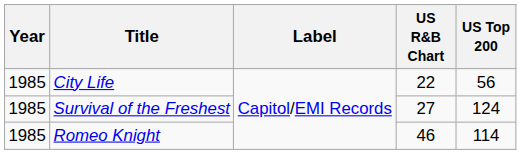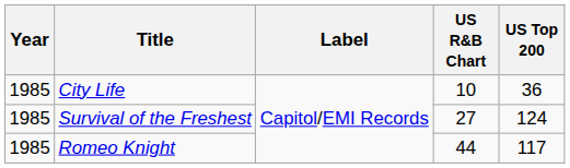 <table class="wikitable">
 <tr>
 <th>Year</th>
 <th>Title</th>
 <th>Label</th>
 <th width="50"><small>US R&B Chart</small></th>
 <th width="50"><small>US Top 200</small></th>
 </tr>
 <tr>
 <td>1985</td>
 <td><em><a href='#'>City Life</a></em></td>
 <td rowspan="3"><a href='#'>Capitol</a>/<a href='#'>EMI Records</a></td>
-<td align="center">22</td>
-<td align="center">56</td>
+<td align="center">10</td>
+<td align="center">36</td>
 </tr>
 <tr>
 <td>1985</td>
 <td><em><a href='#'>Survival of the Freshest</a></em></td>
 <td align="center">27</td>
 <td align="center">124</td>
 </tr>
 <tr>
 <td>1985</td>
 <td><em><a href='#'>Romeo Knight</a></em></td>
-<td align="center">46</td>
-<td align="center">114</td>
+<td align="center">44</td>
+<td align="center">117</td>
 </tr>
 </table>
